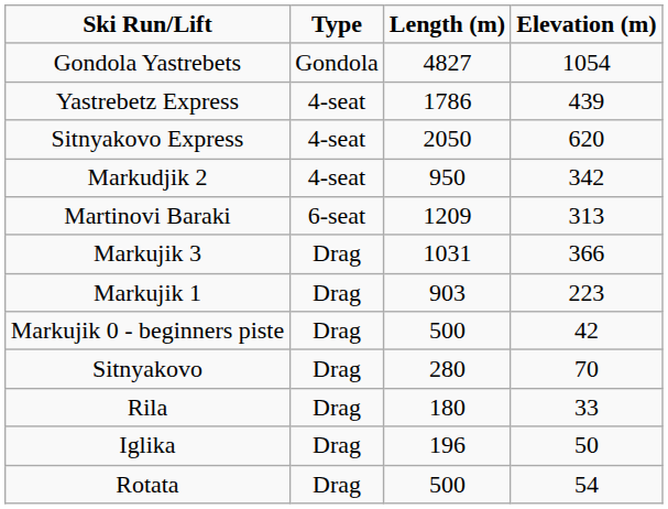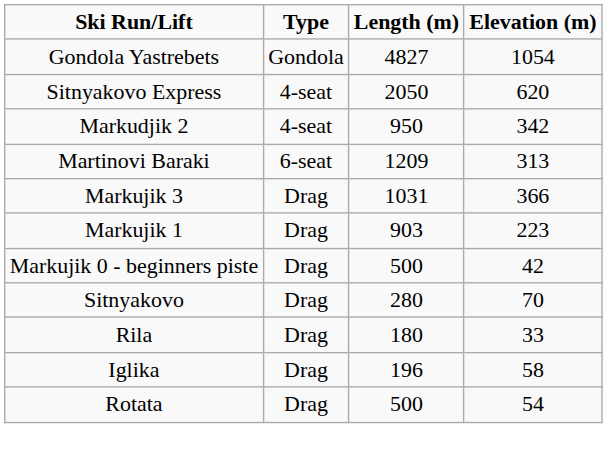 <table class="wikitable" style="text-align: center">
 <tr>
 <td><strong>Ski Run/Lift</strong></td>
 <td><strong>Type</strong></td>
 <td><strong>Length (m)</strong></td>
 <td><strong>Elevation (m)</strong></td>
 </tr>
 <tr>
 <td>Gondola Yastrebets</td>
 <td>Gondola</td>
 <td>4827</td>
 <td>1054</td>
-</tr>
-<tr>
-<td>Yastrebetz Express</td>
-<td>4-seat</td>
-<td>1786</td>
-<td>439</td>
 </tr>
 <tr>
 <td>Sitnyakovo Express</td>
 <td>4-seat</td>
 <td>2050</td>
 <td>620</td>
 </tr>
 <tr>
 <td>Markudjik 2</td>
 <td>4-seat</td>
 <td>950</td>
 <td>342</td>
 </tr>
 <tr>
 <td>Martinovi Baraki</td>
 <td>6-seat</td>
 <td>1209</td>
 <td>313</td>
 </tr>
 <tr>
 <td>Markujik 3</td>
 <td>Drag</td>
 <td>1031</td>
 <td>366</td>
 </tr>
 <tr>
 <td>Markujik 1</td>
 <td>Drag</td>
 <td>903</td>
 <td>223</td>
 </tr>
 <tr>
 <td>Markujik 0 - beginners piste</td>
 <td>Drag</td>
 <td>500</td>
 <td>42</td>
 </tr>
 <tr>
 <td>Sitnyakovo</td>
 <td>Drag</td>
 <td>280</td>
 <td>70</td>
 </tr>
 <tr>
 <td>Rila</td>
 <td>Drag</td>
 <td>180</td>
 <td>33</td>
 </tr>
 <tr>
 <td>Iglika</td>
 <td>Drag</td>
 <td>196</td>
-<td>50</td>
+<td>58</td>
 </tr>
 <tr>
 <td>Rotata</td>
 <td>Drag</td>
 <td>500</td>
 <td>54</td>
 </tr>
 </table>
